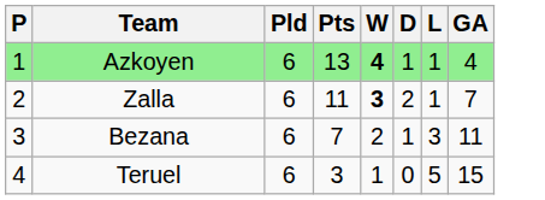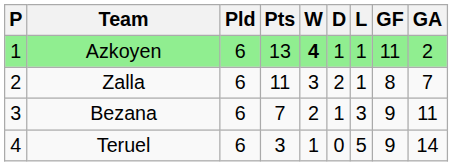 <table class="wikitable sortable" style="text-align: center;">
 <tr>
 <th align="center">P</th>
 <th width=150>Team</th>
 <th align="center">Pld</th>
 <th align="center">Pts</th>
 <th align="center">W</th>
 <th align="center">D</th>
 <th align="center">L</th>
+<th align="center">GF</th>
 <th align="center">GA</th>
 </tr>
 <tr align=center style="background:#90EE90;">
 <td>1</td>
 <td>Azkoyen</td>
 <td>6</td>
 <td>13</td>
 <td><strong>4</strong></td>
 <td>1</td>
 <td>1</td>
-<td>4</td>
+<td>11</td>
+<td>2</td>
 </tr>
 <tr>
 <td>2</td>
 <td>Zalla</td>
 <td>6</td>
 <td>11</td>
-<td><strong>3</strong></td>
+<td>3</td>
 <td>2</td>
 <td>1</td>
+<td>8</td>
 <td>7</td>
 </tr>
 <tr>
 <td>3</td>
 <td>Bezana</td>
 <td>6</td>
 <td>7</td>
 <td>2</td>
 <td>1</td>
 <td>3</td>
+<td>9</td>
 <td>11</td>
 </tr>
 <tr>
 <td>4</td>
 <td>Teruel</td>
 <td>6</td>
 <td>3</td>
 <td>1</td>
 <td>0</td>
 <td>5</td>
-<td>15</td>
+<td>9</td>
+<td>14</td>
 </tr>
 </table>
